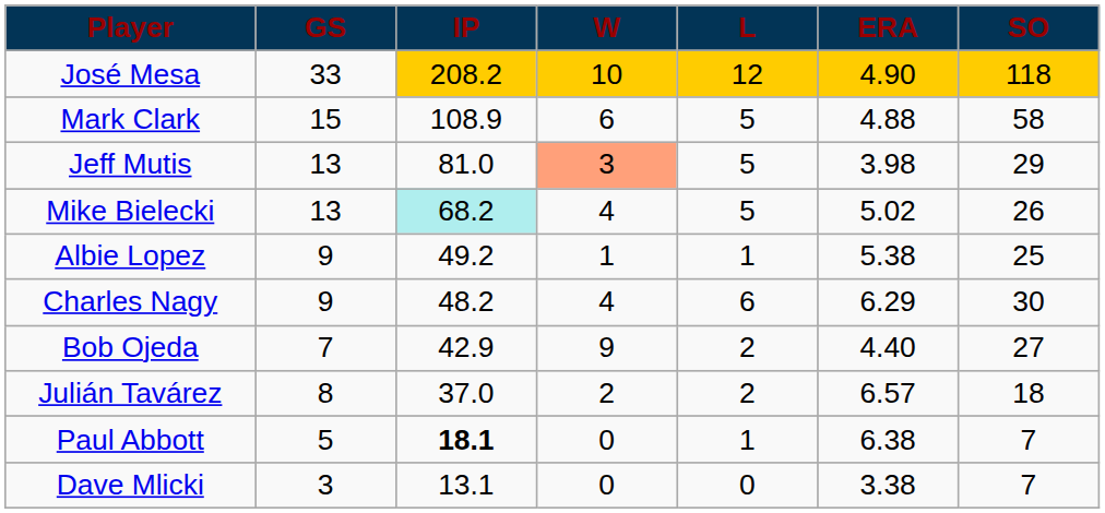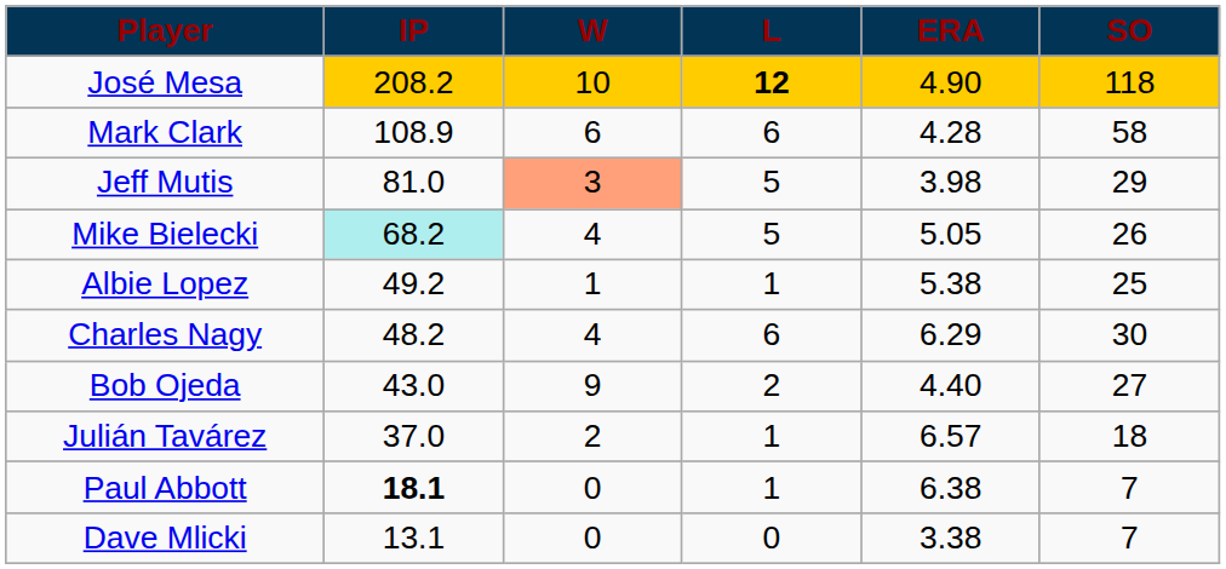 <table class="wikitable sortable">
 <tr>
 <th style="background:#023456;color:#990000;"  width="16%">Player</th>
-<th style="background:#023456;color:#990000;"  width="9%">GS</th>
 <th style="background:#023456;color:#990000;"  width="9%">IP</th>
 <th style="background:#023456;color:#990000;"  width="9%">W</th>
 <th style="background:#023456;color:#990000;"  width="9%">L</th>
 <th style="background:#023456;color:#990000;"  width="9%">ERA</th>
 <th style="background:#023456;color:#990000;"  width="9%">SO</th>
 </tr>
 <tr align="center">
 <td><a href='#'>José Mesa</a></td>
-<td>33</td>
 <td bgcolor="#FFCC00">208.2</td>
 <td bgcolor="#FFCC00">10</td>
-<td bgcolor="#FFCC00">12</td>
+<td bgcolor="#FFCC00"><strong>12</strong></td>
 <td bgcolor="#FFCC00">4.90</td>
 <td bgcolor="#FFCC00">118</td>
 </tr>
 <tr align="center">
 <td><a href='#'>Mark Clark</a></td>
-<td>15</td>
 <td>108.9</td>
 <td>6</td>
-<td>5</td>
-<td>4.88</td>
+<td>6</td>
+<td>4.28</td>
 <td>58</td>
 </tr>
 <tr align="center">
 <td><a href='#'>Jeff Mutis</a></td>
-<td>13</td>
 <td>81.0</td>
 <td style="background: lightsalmon;">3</td>
 <td>5</td>
 <td>3.98</td>
 <td>29</td>
 </tr>
 <tr align=center>
 <td><a href='#'>Mike Bielecki</a></td>
-<td>13</td>
 <td style="background: paleturquoise;">68.2</td>
 <td>4</td>
 <td>5</td>
-<td>5.02</td>
+<td>5.05</td>
 <td>26</td>
 </tr>
 <tr align="center">
 <td><a href='#'>Albie Lopez</a></td>
-<td>9</td>
 <td>49.2</td>
 <td>1</td>
 <td>1</td>
 <td>5.38</td>
 <td>25</td>
 </tr>
 <tr align=center>
 <td><a href='#'>Charles Nagy</a></td>
-<td>9</td>
 <td>48.2</td>
 <td>4</td>
 <td>6</td>
 <td>6.29</td>
 <td>30</td>
 </tr>
 <tr align=center>
 <td><a href='#'>Bob Ojeda</a></td>
-<td>7</td>
-<td>42.9</td>
+<td>43.0</td>
 <td>9</td>
 <td>2</td>
 <td>4.40</td>
 <td>27</td>
 </tr>
 <tr align="center">
 <td><a href='#'>Julián Tavárez</a></td>
-<td>8</td>
 <td>37.0</td>
 <td>2</td>
-<td>2</td>
+<td>1</td>
 <td>6.57</td>
 <td>18</td>
 </tr>
 <tr align=center>
 <td><a href='#'>Paul Abbott</a></td>
-<td>5</td>
 <td><strong>18.1</strong></td>
 <td>0</td>
 <td>1</td>
 <td>6.38</td>
 <td>7</td>
 </tr>
 <tr align=center>
 <td><a href='#'>Dave Mlicki</a></td>
-<td>3</td>
 <td>13.1</td>
 <td>0</td>
 <td>0</td>
 <td>3.38</td>
 <td>7</td>
 </tr>
 </table>
